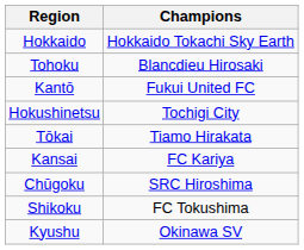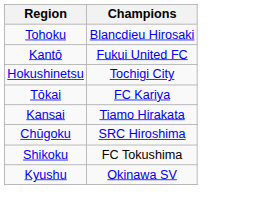 <table class="wikitable" style="text-align:center;">
 <tr>
 <th>Region</th>
 <th>Champions</th>
-</tr>
-<tr>
-<td><a href='#'>Hokkaido</a></td>
-<td><a href='#'>Hokkaido Tokachi Sky Earth</a></td>
 </tr>
 <tr>
 <td><a href='#'>Tohoku</a></td>
 <td><a href='#'>Blancdieu Hirosaki</a></td>
 </tr>
 <tr>
 <td><a href='#'>Kantō</a></td>
 <td><a href='#'>Fukui United FC</a></td>
 </tr>
 <tr>
 <td><a href='#'>Hokushinetsu</a></td>
 <td><a href='#'>Tochigi City</a></td>
 </tr>
 <tr>
 <td><a href='#'>Tōkai</a></td>
-<td><a href='#'>Tiamo Hirakata</a></td>
+<td><a href='#'>FC Kariya</a></td>
 </tr>
 <tr>
 <td><a href='#'>Kansai</a></td>
-<td><a href='#'>FC Kariya</a></td>
+<td><a href='#'>Tiamo Hirakata</a></td>
 </tr>
 <tr>
 <td><a href='#'>Chūgoku</a></td>
 <td><a href='#'>SRC Hiroshima</a></td>
 </tr>
 <tr>
 <td><a href='#'>Shikoku</a></td>
 <td>FC Tokushima</td>
 </tr>
 <tr>
 <td><a href='#'>Kyushu</a></td>
 <td><a href='#'>Okinawa SV</a></td>
 </tr>
 </table>
